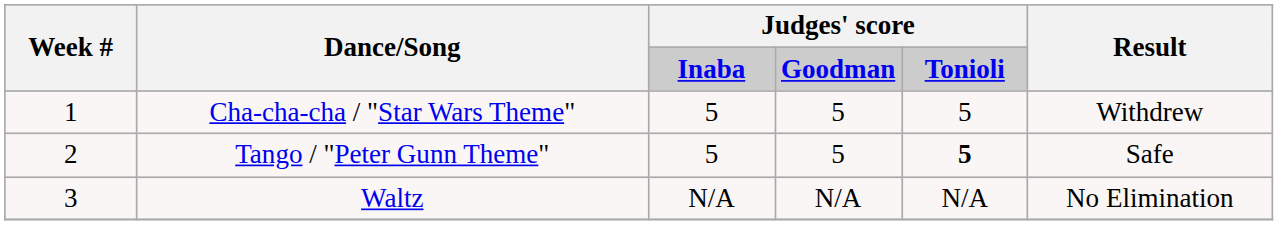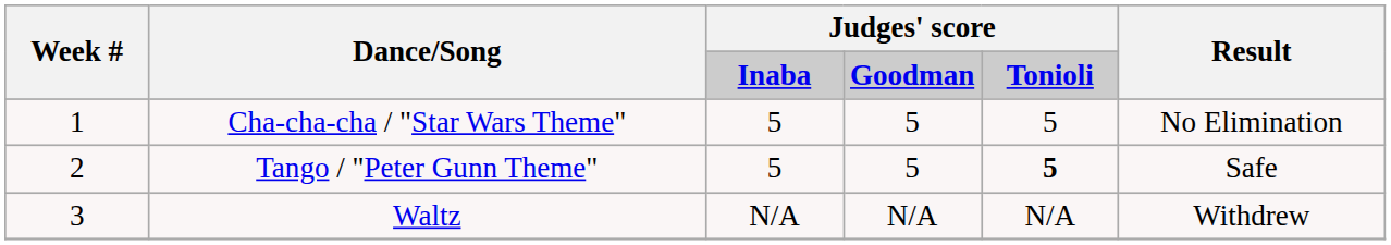 <table class="wikitable">
 <tr style="text-align: center;">
 <th rowspan="2">Week #</th>
 <th rowspan="2">Dance/Song</th>
 <th colspan="3">Judges' score</th>
 <th rowspan="2">Result</th>
 </tr>
 <tr style="text-align: center; background: #ccc;">
 <td style="width:10%; "><strong><a href='#'>Inaba</a></strong></td>
 <td style="width:10%; "><strong><a href='#'>Goodman</a></strong></td>
 <td style="width:10%; "><strong><a href='#'>Tonioli</a></strong></td>
 </tr>
 <tr style="text-align:center; background: #faf6f6;">
 <td>1</td>
 <td><a href='#'>Cha-cha-cha</a> / "<a href='#'>Star Wars Theme</a>"</td>
 <td>5</td>
 <td>5</td>
 <td>5</td>
-<td>Withdrew</td>
+<td>No Elimination</td>
 </tr>
 <tr style="text-align: center; background:#faf6f6;">
 <td>2</td>
 <td><a href='#'>Tango</a> / "<a href='#'>Peter Gunn Theme</a>"</td>
 <td>5</td>
 <td>5</td>
 <td><strong>5</strong></td>
 <td>Safe</td>
 </tr>
 <tr style="text-align: center; background:#faf6f6;">
 <td>3</td>
 <td><a href='#'>Waltz</a></td>
 <td>N/A</td>
 <td>N/A</td>
 <td>N/A</td>
-<td>No Elimination</td>
+<td>Withdrew</td>
 </tr>
 <tr>
 </tr>
 </table>
